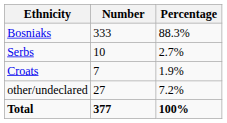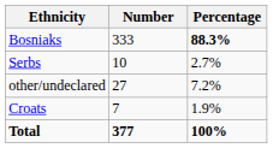 <table class="wikitable">
 <tr>
 <th width="100px">Ethnicity</th>
 <th width="80px">Number</th>
 <th width="80px">Percentage</th>
 </tr>
 <tr>
 <td><a href='#'>Bosniaks</a></td>
 <td>333</td>
-<td>88.3%</td>
+<td><strong>88.3%</strong></td>
 </tr>
 <tr>
 <td><a href='#'>Serbs</a></td>
 <td>10</td>
 <td>2.7%</td>
 </tr>
 <tr>
+<td>other/undeclared</td>
+<td>27</td>
+<td>7.2%</td>
+</tr>
+<tr>
 <td><a href='#'>Croats</a></td>
 <td>7</td>
 <td>1.9%</td>
-</tr>
-<tr>
-<td>other/undeclared</td>
-<td>27</td>
-<td>7.2%</td>
 </tr>
 <tr>
 <td><strong>Total</strong></td>
 <td><strong>377</strong></td>
 <td><strong>100%</strong></td>
 </tr>
 </table>
